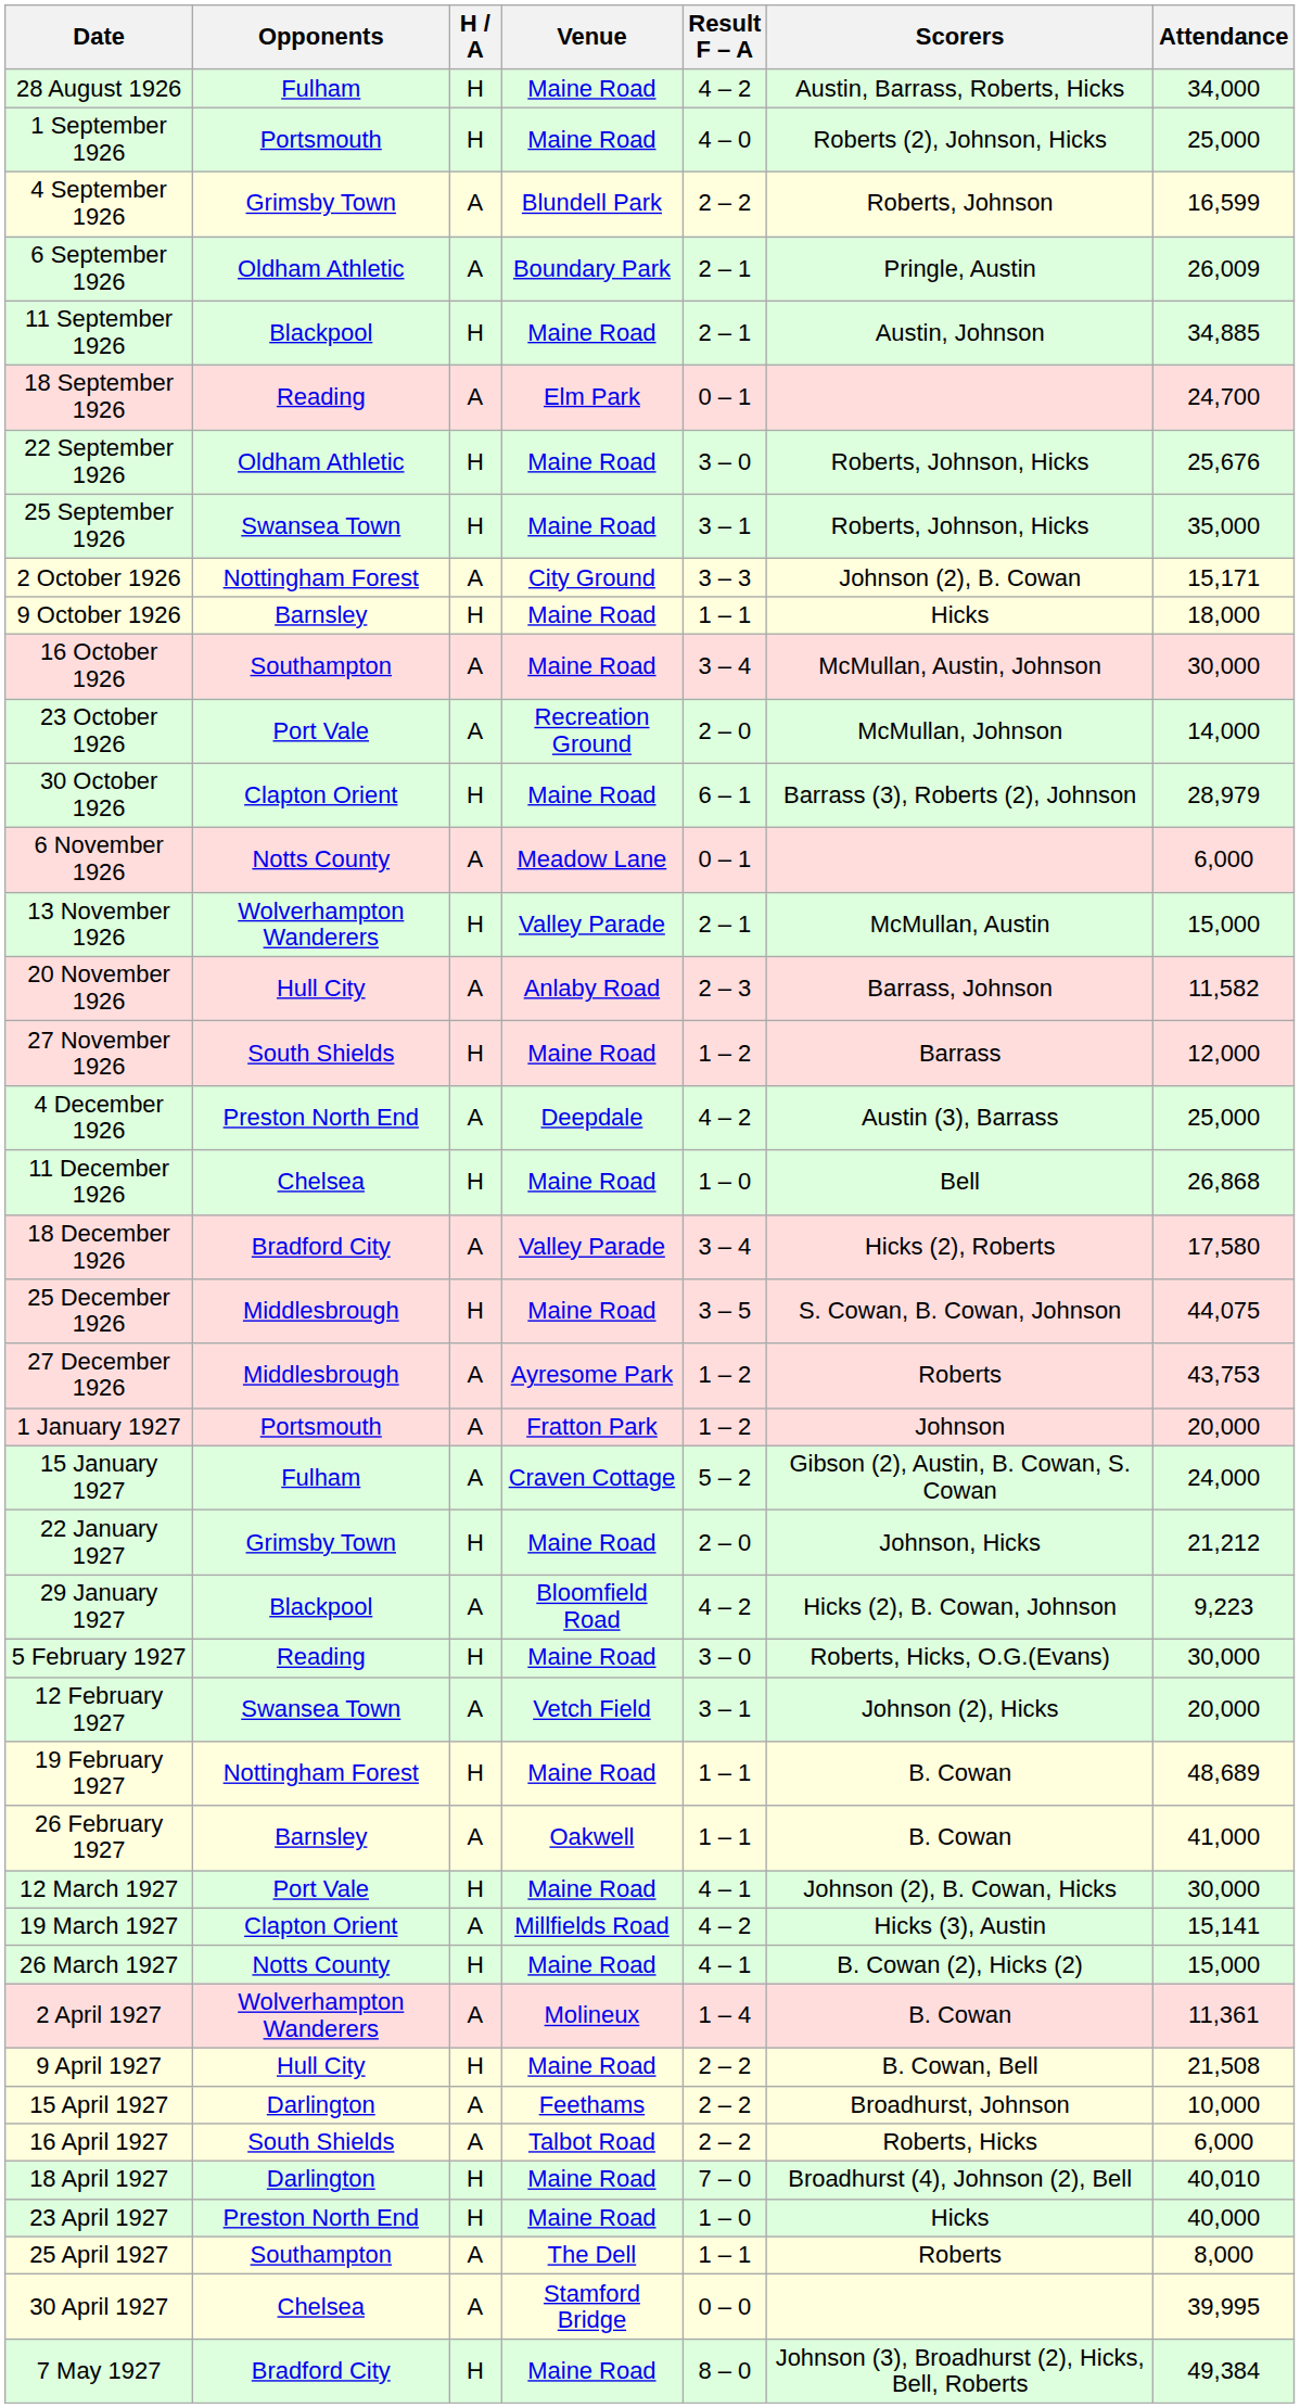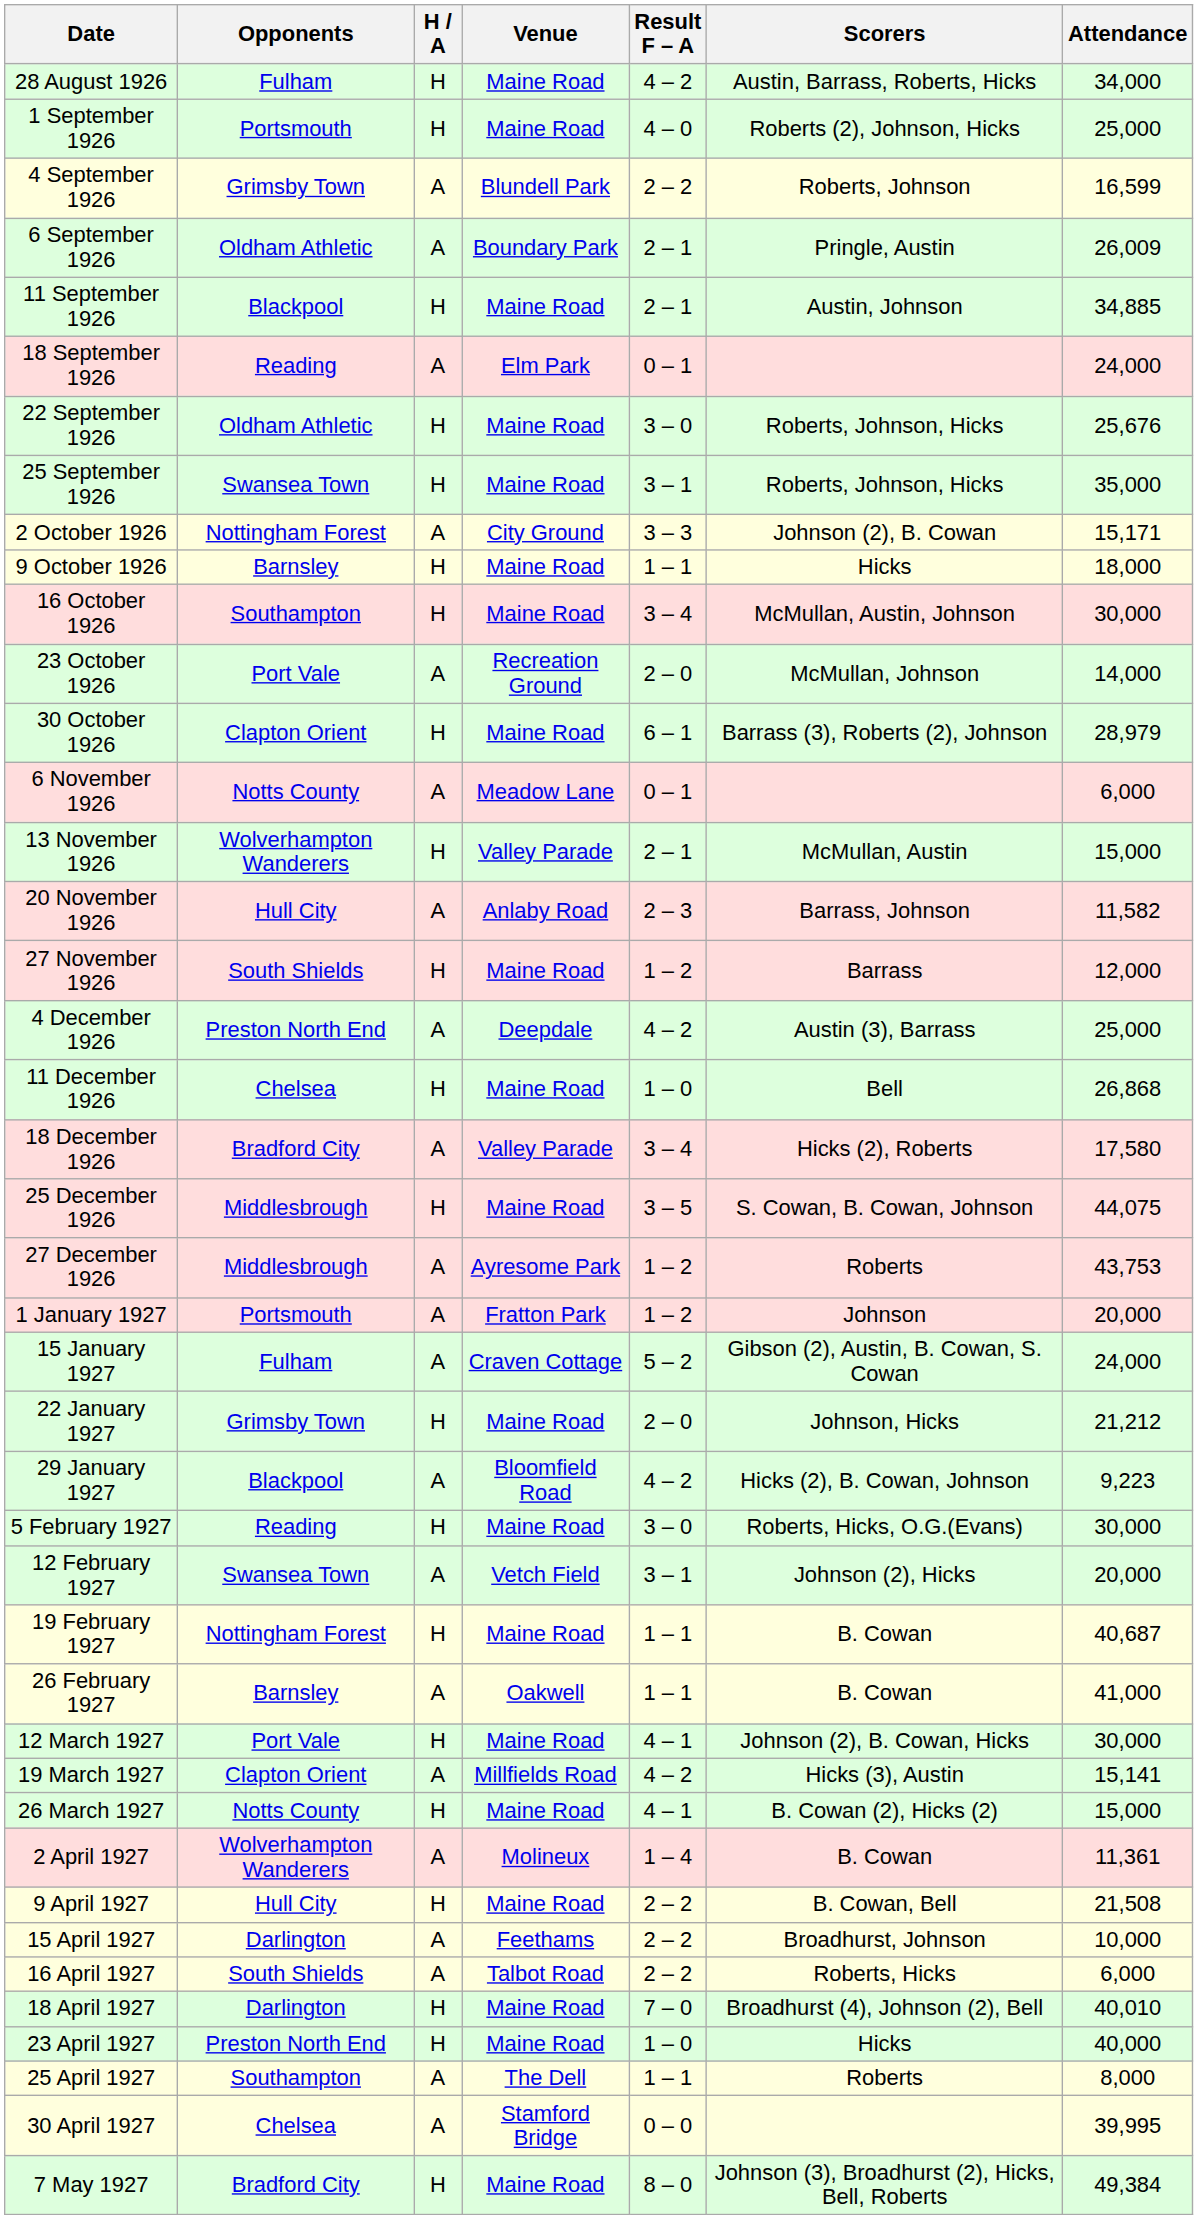 <table class="wikitable" style="text-align:center">
 <tr>
 <th>Date</th>
 <th>Opponents</th>
 <th>H / A</th>
 <th>Venue</th>
 <th>Result<br>F – A</th>
 <th>Scorers</th>
 <th>Attendance</th>
 </tr>
 <tr bgcolor="#ddffdd">
 <td>28 August 1926</td>
 <td><a href='#'>Fulham</a></td>
 <td>H</td>
 <td><a href='#'>Maine Road</a></td>
 <td>4 – 2</td>
 <td>Austin, Barrass, Roberts, Hicks</td>
 <td>34,000</td>
 </tr>
 <tr bgcolor="#ddffdd">
 <td>1 September 1926</td>
 <td><a href='#'>Portsmouth</a></td>
 <td>H</td>
 <td><a href='#'>Maine Road</a></td>
 <td>4 – 0</td>
 <td>Roberts (2), Johnson, Hicks</td>
 <td>25,000</td>
 </tr>
 <tr bgcolor="#ffffdd">
 <td>4 September 1926</td>
 <td><a href='#'>Grimsby Town</a></td>
 <td>A</td>
 <td><a href='#'>Blundell Park</a></td>
 <td>2 – 2</td>
 <td>Roberts, Johnson</td>
 <td>16,599</td>
 </tr>
 <tr bgcolor="#ddffdd">
 <td>6 September 1926</td>
 <td><a href='#'>Oldham Athletic</a></td>
 <td>A</td>
 <td><a href='#'>Boundary Park</a></td>
 <td>2 – 1</td>
 <td>Pringle, Austin</td>
 <td>26,009</td>
 </tr>
 <tr bgcolor="#ddffdd">
 <td>11 September 1926</td>
 <td><a href='#'>Blackpool</a></td>
 <td>H</td>
 <td><a href='#'>Maine Road</a></td>
 <td>2 – 1</td>
 <td>Austin, Johnson</td>
 <td>34,885</td>
 </tr>
 <tr bgcolor="#ffdddd">
 <td>18 September 1926</td>
 <td><a href='#'>Reading</a></td>
 <td>A</td>
 <td><a href='#'>Elm Park</a></td>
 <td>0 – 1</td>
 <td></td>
-<td>24,700</td>
+<td>24,000</td>
 </tr>
 <tr bgcolor="#ddffdd">
 <td>22 September 1926</td>
 <td><a href='#'>Oldham Athletic</a></td>
 <td>H</td>
 <td><a href='#'>Maine Road</a></td>
 <td>3 – 0</td>
 <td>Roberts, Johnson, Hicks</td>
 <td>25,676</td>
 </tr>
 <tr bgcolor="#ddffdd">
 <td>25 September 1926</td>
 <td><a href='#'>Swansea Town</a></td>
 <td>H</td>
 <td><a href='#'>Maine Road</a></td>
 <td>3 – 1</td>
 <td>Roberts, Johnson, Hicks</td>
 <td>35,000</td>
 </tr>
 <tr bgcolor="#ffffdd">
 <td>2 October 1926</td>
 <td><a href='#'>Nottingham Forest</a></td>
 <td>A</td>
 <td><a href='#'>City Ground</a></td>
 <td>3 – 3</td>
 <td>Johnson (2), B. Cowan</td>
 <td>15,171</td>
 </tr>
 <tr bgcolor="#ffffdd">
 <td>9 October 1926</td>
 <td><a href='#'>Barnsley</a></td>
 <td>H</td>
 <td><a href='#'>Maine Road</a></td>
 <td>1 – 1</td>
 <td>Hicks</td>
 <td>18,000</td>
 </tr>
 <tr bgcolor="#ffdddd">
 <td>16 October 1926</td>
 <td><a href='#'>Southampton</a></td>
-<td>A</td>
+<td>H</td>
 <td><a href='#'>Maine Road</a></td>
 <td>3 – 4</td>
 <td>McMullan, Austin, Johnson</td>
 <td>30,000</td>
 </tr>
 <tr bgcolor="#ddffdd">
 <td>23 October 1926</td>
 <td><a href='#'>Port Vale</a></td>
 <td>A</td>
 <td><a href='#'>Recreation Ground</a></td>
 <td>2 – 0</td>
 <td>McMullan, Johnson</td>
 <td>14,000</td>
 </tr>
 <tr bgcolor="#ddffdd">
 <td>30 October 1926</td>
 <td><a href='#'>Clapton Orient</a></td>
 <td>H</td>
 <td><a href='#'>Maine Road</a></td>
 <td>6 – 1</td>
 <td>Barrass (3), Roberts (2), Johnson</td>
 <td>28,979</td>
 </tr>
 <tr bgcolor="#ffdddd">
 <td>6 November 1926</td>
 <td><a href='#'>Notts County</a></td>
 <td>A</td>
 <td><a href='#'>Meadow Lane</a></td>
 <td>0 – 1</td>
 <td></td>
 <td>6,000</td>
 </tr>
 <tr bgcolor="#ddffdd">
 <td>13 November 1926</td>
 <td><a href='#'>Wolverhampton Wanderers</a></td>
 <td>H</td>
 <td><a href='#'>Valley Parade</a></td>
 <td>2 – 1</td>
 <td>McMullan, Austin</td>
 <td>15,000</td>
 </tr>
 <tr bgcolor="#ffdddd">
 <td>20 November 1926</td>
 <td><a href='#'>Hull City</a></td>
 <td>A</td>
 <td><a href='#'>Anlaby Road</a></td>
 <td>2 – 3</td>
 <td>Barrass, Johnson</td>
 <td>11,582</td>
 </tr>
 <tr bgcolor="#ffdddd">
 <td>27 November 1926</td>
 <td><a href='#'>South Shields</a></td>
 <td>H</td>
 <td><a href='#'>Maine Road</a></td>
 <td>1 – 2</td>
 <td>Barrass</td>
 <td>12,000</td>
 </tr>
 <tr bgcolor="#ddffdd">
 <td>4 December 1926</td>
 <td><a href='#'>Preston North End</a></td>
 <td>A</td>
 <td><a href='#'>Deepdale</a></td>
 <td>4 – 2</td>
 <td>Austin (3), Barrass</td>
 <td>25,000</td>
 </tr>
 <tr bgcolor="#ddffdd">
 <td>11 December 1926</td>
 <td><a href='#'>Chelsea</a></td>
 <td>H</td>
 <td><a href='#'>Maine Road</a></td>
 <td>1 – 0</td>
 <td>Bell</td>
 <td>26,868</td>
 </tr>
 <tr bgcolor="#ffdddd">
 <td>18 December 1926</td>
 <td><a href='#'>Bradford City</a></td>
 <td>A</td>
 <td><a href='#'>Valley Parade</a></td>
 <td>3 – 4</td>
 <td>Hicks (2), Roberts</td>
 <td>17,580</td>
 </tr>
 <tr bgcolor="#ffdddd">
 <td>25 December 1926</td>
 <td><a href='#'>Middlesbrough</a></td>
 <td>H</td>
 <td><a href='#'>Maine Road</a></td>
 <td>3 – 5</td>
 <td>S. Cowan, B. Cowan, Johnson</td>
 <td>44,075</td>
 </tr>
 <tr bgcolor="#ffdddd">
 <td>27 December 1926</td>
 <td><a href='#'>Middlesbrough</a></td>
 <td>A</td>
 <td><a href='#'>Ayresome Park</a></td>
 <td>1 – 2</td>
 <td>Roberts</td>
 <td>43,753</td>
 </tr>
 <tr bgcolor="#ffdddd">
 <td>1 January 1927</td>
 <td><a href='#'>Portsmouth</a></td>
 <td>A</td>
 <td><a href='#'>Fratton Park</a></td>
 <td>1 – 2</td>
 <td>Johnson</td>
 <td>20,000</td>
 </tr>
 <tr bgcolor="#ddffdd">
 <td>15 January 1927</td>
 <td><a href='#'>Fulham</a></td>
 <td>A</td>
 <td><a href='#'>Craven Cottage</a></td>
 <td>5 – 2</td>
 <td>Gibson (2), Austin, B. Cowan, S. Cowan</td>
 <td>24,000</td>
 </tr>
 <tr bgcolor="#ddffdd">
 <td>22 January 1927</td>
 <td><a href='#'>Grimsby Town</a></td>
 <td>H</td>
 <td><a href='#'>Maine Road</a></td>
 <td>2 – 0</td>
 <td>Johnson, Hicks</td>
 <td>21,212</td>
 </tr>
 <tr bgcolor="#ddffdd">
 <td>29 January 1927</td>
 <td><a href='#'>Blackpool</a></td>
 <td>A</td>
 <td><a href='#'>Bloomfield Road</a></td>
 <td>4 – 2</td>
 <td>Hicks (2), B. Cowan, Johnson</td>
 <td>9,223</td>
 </tr>
 <tr bgcolor="#ddffdd">
 <td>5 February 1927</td>
 <td><a href='#'>Reading</a></td>
 <td>H</td>
 <td><a href='#'>Maine Road</a></td>
 <td>3 – 0</td>
 <td>Roberts, Hicks, O.G.(Evans)</td>
 <td>30,000</td>
 </tr>
 <tr bgcolor="#ddffdd">
 <td>12 February 1927</td>
 <td><a href='#'>Swansea Town</a></td>
 <td>A</td>
 <td><a href='#'>Vetch Field</a></td>
 <td>3 – 1</td>
 <td>Johnson (2), Hicks</td>
 <td>20,000</td>
 </tr>
 <tr bgcolor="#ffffdd">
 <td>19 February 1927</td>
 <td><a href='#'>Nottingham Forest</a></td>
 <td>H</td>
 <td><a href='#'>Maine Road</a></td>
 <td>1 – 1</td>
 <td>B. Cowan</td>
-<td>48,689</td>
+<td>40,687</td>
 </tr>
 <tr bgcolor="#ffffdd">
 <td>26 February 1927</td>
 <td><a href='#'>Barnsley</a></td>
 <td>A</td>
 <td><a href='#'>Oakwell</a></td>
 <td>1 – 1</td>
 <td>B. Cowan</td>
 <td>41,000</td>
 </tr>
 <tr bgcolor="#ddffdd">
 <td>12 March 1927</td>
 <td><a href='#'>Port Vale</a></td>
 <td>H</td>
 <td><a href='#'>Maine Road</a></td>
 <td>4 – 1</td>
 <td>Johnson (2), B. Cowan, Hicks</td>
 <td>30,000</td>
 </tr>
 <tr bgcolor="#ddffdd">
 <td>19 March 1927</td>
 <td><a href='#'>Clapton Orient</a></td>
 <td>A</td>
 <td><a href='#'>Millfields Road</a></td>
 <td>4 – 2</td>
 <td>Hicks (3), Austin</td>
 <td>15,141</td>
 </tr>
 <tr bgcolor="#ddffdd">
 <td>26 March 1927</td>
 <td><a href='#'>Notts County</a></td>
 <td>H</td>
 <td><a href='#'>Maine Road</a></td>
 <td>4 – 1</td>
 <td>B. Cowan (2), Hicks (2)</td>
 <td>15,000</td>
 </tr>
 <tr bgcolor="#ffdddd">
 <td>2 April 1927</td>
 <td><a href='#'>Wolverhampton Wanderers</a></td>
 <td>A</td>
 <td><a href='#'>Molineux</a></td>
 <td>1 – 4</td>
 <td>B. Cowan</td>
 <td>11,361</td>
 </tr>
 <tr bgcolor="#ffffdd">
 <td>9 April 1927</td>
 <td><a href='#'>Hull City</a></td>
 <td>H</td>
 <td><a href='#'>Maine Road</a></td>
 <td>2 – 2</td>
 <td>B. Cowan, Bell</td>
 <td>21,508</td>
 </tr>
 <tr bgcolor="#ffffdd">
 <td>15 April 1927</td>
 <td><a href='#'>Darlington</a></td>
 <td>A</td>
 <td><a href='#'>Feethams</a></td>
 <td>2 – 2</td>
 <td>Broadhurst, Johnson</td>
 <td>10,000</td>
 </tr>
 <tr bgcolor="#ffffdd">
 <td>16 April 1927</td>
 <td><a href='#'>South Shields</a></td>
 <td>A</td>
 <td><a href='#'>Talbot Road</a></td>
 <td>2 – 2</td>
 <td>Roberts, Hicks</td>
 <td>6,000</td>
 </tr>
 <tr bgcolor="#ddffdd">
 <td>18 April 1927</td>
 <td><a href='#'>Darlington</a></td>
 <td>H</td>
 <td><a href='#'>Maine Road</a></td>
 <td>7 – 0</td>
 <td>Broadhurst (4), Johnson (2), Bell</td>
 <td>40,010</td>
 </tr>
 <tr bgcolor="#ddffdd">
 <td>23 April 1927</td>
 <td><a href='#'>Preston North End</a></td>
 <td>H</td>
 <td><a href='#'>Maine Road</a></td>
 <td>1 – 0</td>
 <td>Hicks</td>
 <td>40,000</td>
 </tr>
 <tr bgcolor="#ffffdd">
 <td>25 April 1927</td>
 <td><a href='#'>Southampton</a></td>
 <td>A</td>
 <td><a href='#'>The Dell</a></td>
 <td>1 – 1</td>
 <td>Roberts</td>
 <td>8,000</td>
 </tr>
 <tr bgcolor="#ffffdd">
 <td>30 April 1927</td>
 <td><a href='#'>Chelsea</a></td>
 <td>A</td>
 <td><a href='#'>Stamford Bridge</a></td>
 <td>0 – 0</td>
 <td></td>
 <td>39,995</td>
 </tr>
 <tr bgcolor="#ddffdd">
 <td>7 May 1927</td>
 <td><a href='#'>Bradford City</a></td>
 <td>H</td>
 <td><a href='#'>Maine Road</a></td>
 <td>8 – 0</td>
 <td>Johnson (3), Broadhurst (2), Hicks, Bell, Roberts</td>
 <td>49,384</td>
 </tr>
 </table>
